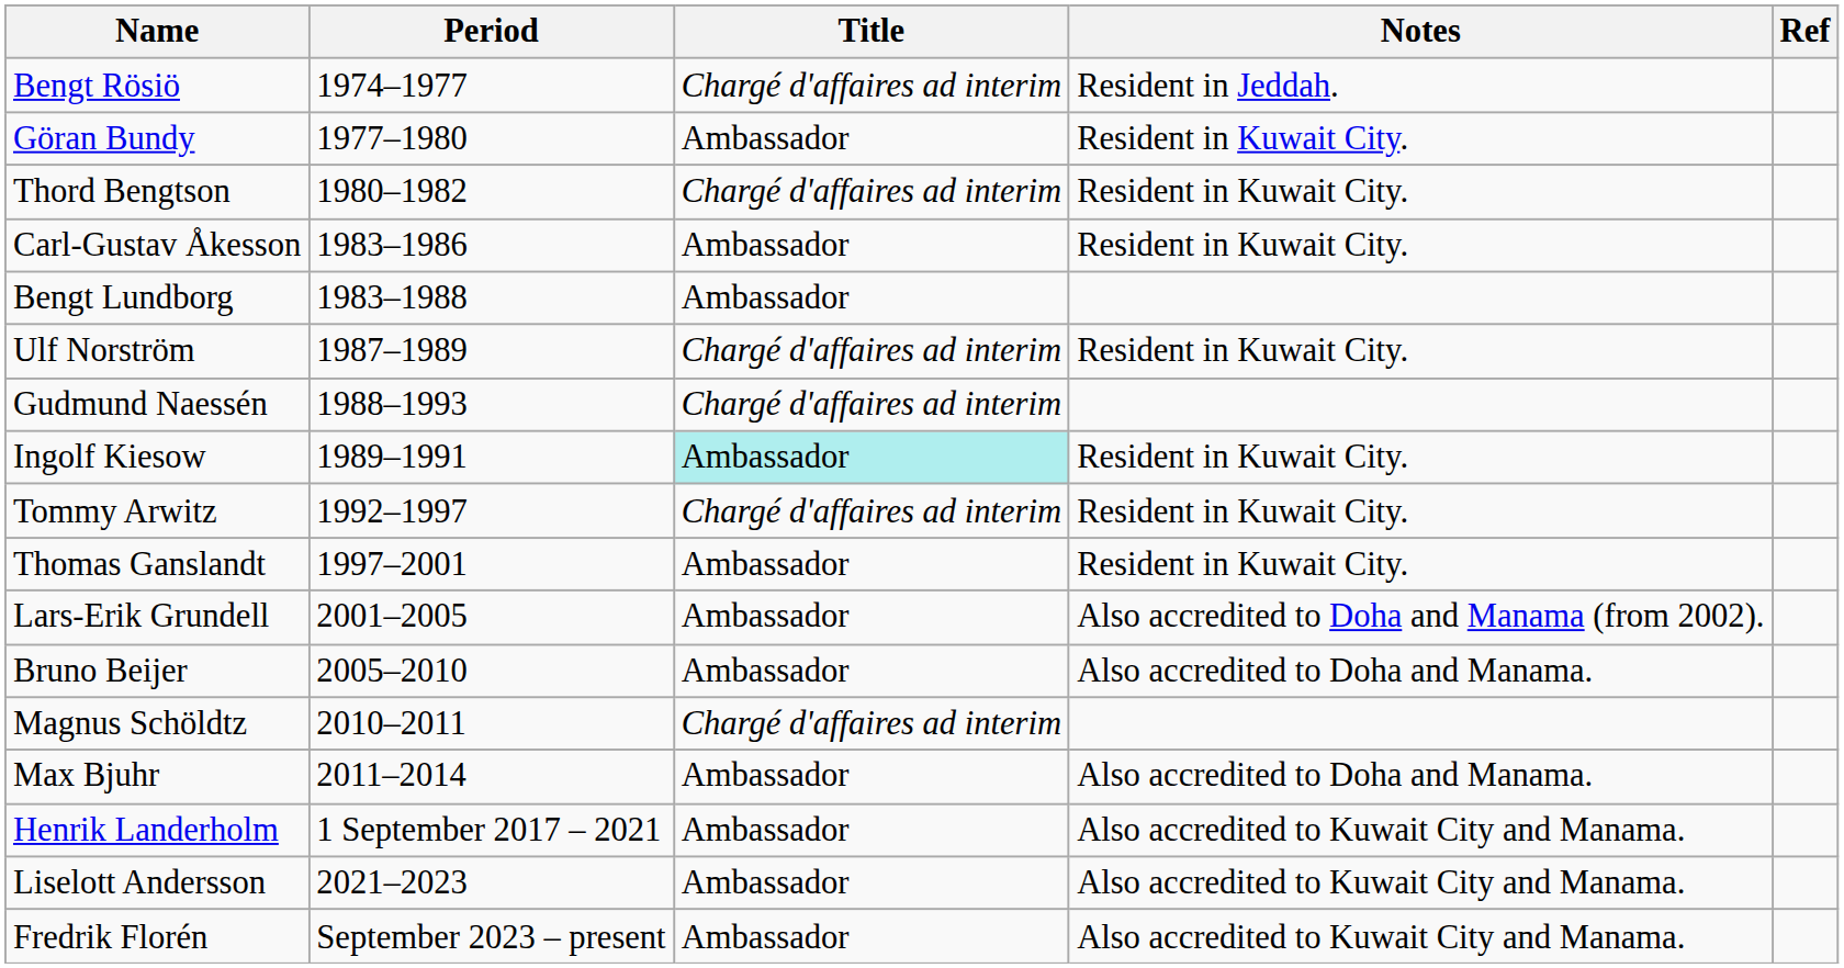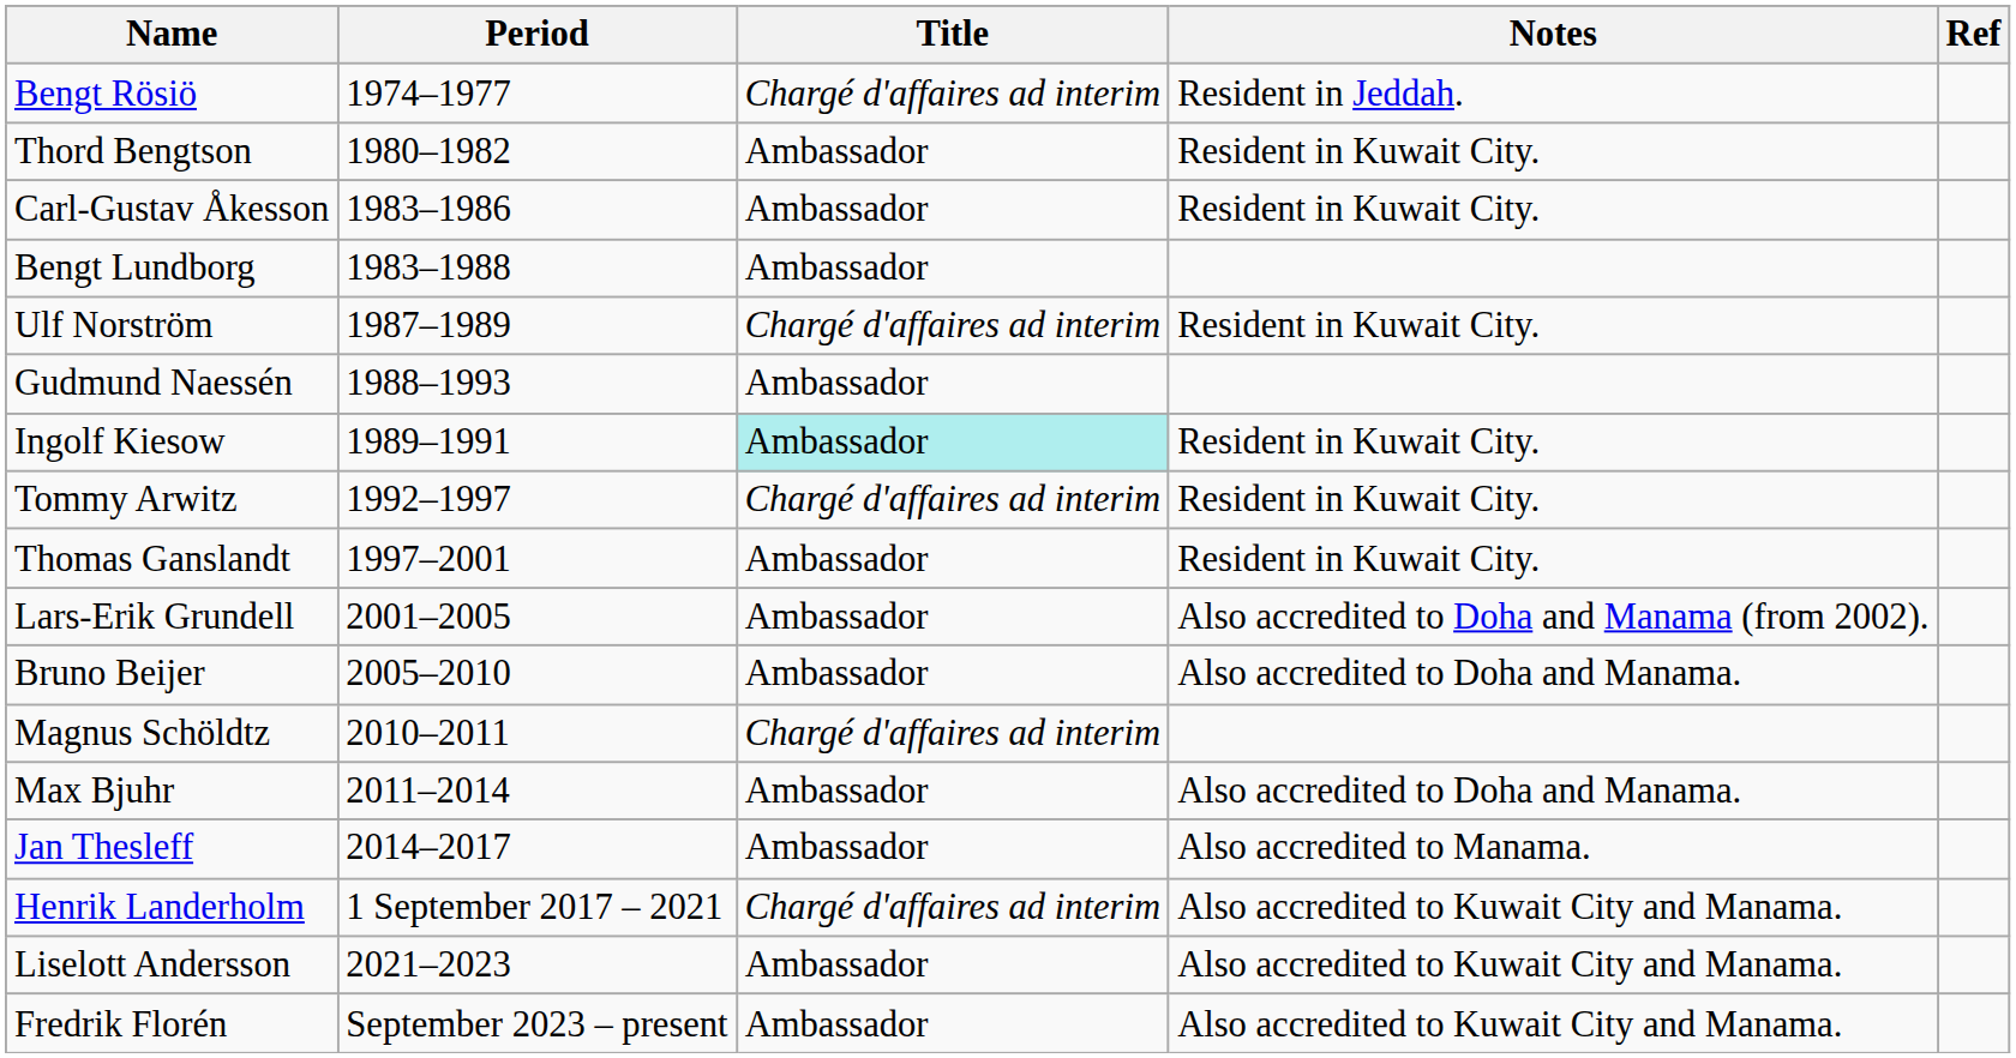 <table class="wikitable">
 <tr>
 <th>Name</th>
 <th>Period</th>
 <th>Title</th>
 <th>Notes</th>
 <th>Ref</th>
 </tr>
 <tr>
 <td><a href='#'>Bengt Rösiö</a></td>
 <td>1974–1977</td>
 <td><em>Chargé d'affaires ad interim</em></td>
 <td>Resident in <a href='#'>Jeddah</a>.</td>
 <td></td>
 </tr>
 <tr>
-<td><a href='#'>Göran Bundy</a></td>
-<td>1977–1980</td>
-<td>Ambassador</td>
-<td>Resident in <a href='#'>Kuwait City</a>.</td>
-<td></td>
-</tr>
-<tr>
 <td>Thord Bengtson</td>
 <td>1980–1982</td>
-<td><em>Chargé d'affaires ad interim</em></td>
+<td>Ambassador</td>
 <td>Resident in Kuwait City.</td>
 <td></td>
 </tr>
 <tr>
 <td>Carl-Gustav Åkesson</td>
 <td>1983–1986</td>
 <td>Ambassador</td>
 <td>Resident in Kuwait City.</td>
 <td></td>
 </tr>
 <tr>
 <td>Bengt Lundborg</td>
 <td>1983–1988</td>
 <td>Ambassador</td>
 <td></td>
 <td></td>
 </tr>
 <tr>
 <td>Ulf Norström</td>
 <td>1987–1989</td>
 <td><em>Chargé d'affaires ad interim</em></td>
 <td>Resident in Kuwait City.</td>
 <td></td>
 </tr>
 <tr>
 <td>Gudmund Naessén</td>
 <td>1988–1993</td>
-<td><em>Chargé d'affaires ad interim</em></td>
+<td>Ambassador</td>
 <td></td>
 <td></td>
 </tr>
 <tr>
 <td>Ingolf Kiesow</td>
 <td>1989–1991</td>
 <td style="background: paleturquoise;">Ambassador</td>
 <td>Resident in Kuwait City.</td>
 <td></td>
 </tr>
 <tr>
 <td>Tommy Arwitz</td>
 <td>1992–1997</td>
 <td><em>Chargé d'affaires ad interim</em></td>
 <td>Resident in Kuwait City.</td>
 <td></td>
 </tr>
 <tr>
 <td>Thomas Ganslandt</td>
 <td>1997–2001</td>
 <td>Ambassador</td>
 <td>Resident in Kuwait City.</td>
 <td></td>
 </tr>
 <tr>
 <td>Lars-Erik Grundell</td>
 <td>2001–2005</td>
 <td>Ambassador</td>
 <td>Also accredited to <a href='#'>Doha</a> and <a href='#'>Manama</a> (from 2002).</td>
 <td></td>
 </tr>
 <tr>
 <td>Bruno Beijer</td>
 <td>2005–2010</td>
 <td>Ambassador</td>
 <td>Also accredited to Doha and Manama.</td>
 <td></td>
 </tr>
 <tr>
 <td>Magnus Schöldtz</td>
 <td>2010–2011</td>
 <td><em>Chargé d'affaires ad interim</em></td>
 <td></td>
 <td></td>
 </tr>
 <tr>
 <td>Max Bjuhr</td>
 <td>2011–2014</td>
 <td>Ambassador</td>
 <td>Also accredited to Doha and Manama.</td>
 <td></td>
 </tr>
 <tr>
+<td><a href='#'>Jan Thesleff</a></td>
+<td>2014–2017</td>
+<td>Ambassador</td>
+<td>Also accredited to Manama.</td>
+<td></td>
+</tr>
+<tr>
 <td><a href='#'>Henrik Landerholm</a></td>
 <td>1 September 2017 – 2021</td>
-<td>Ambassador</td>
+<td><em>Chargé d'affaires ad interim</em></td>
 <td>Also accredited to Kuwait City and Manama.</td>
 <td></td>
 </tr>
 <tr>
 <td>Liselott Andersson</td>
 <td>2021–2023</td>
 <td>Ambassador</td>
 <td>Also accredited to Kuwait City and Manama.</td>
 <td></td>
 </tr>
 <tr>
 <td>Fredrik Florén</td>
 <td>September 2023 – present</td>
 <td>Ambassador</td>
 <td>Also accredited to Kuwait City and Manama.</td>
 <td></td>
 </tr>
 </table>
